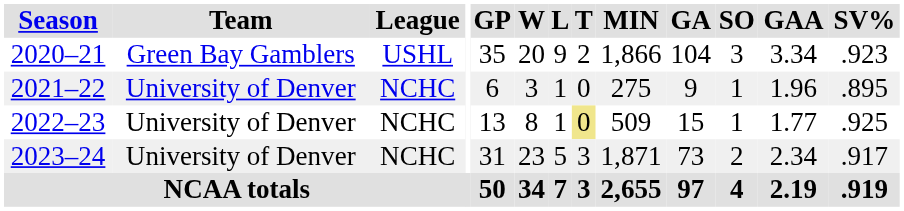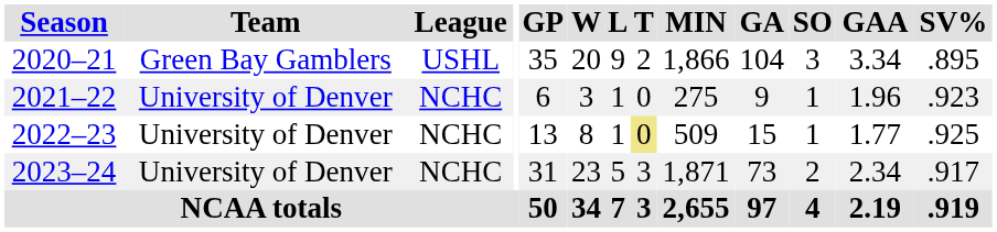 <table border="0" cellpadding="1" cellspacing="0" style="text-align:center; width:60%;">
 <tr bgcolor="#e0e0e0">
 <th><a href='#'>Season</a></th>
 <th>Team</th>
 <th>League</th>
 <th rowspan="99" bgcolor="#ffffff"></th>
 <th>GP</th>
 <th>W</th>
 <th>L</th>
 <th>T</th>
 <th>MIN</th>
 <th>GA</th>
 <th>SO</th>
 <th>GAA</th>
 <th>SV%</th>
 </tr>
 <tr>
 <td><a href='#'>2020–21</a></td>
 <td><a href='#'>Green Bay Gamblers</a></td>
 <td><a href='#'>USHL</a></td>
 <td>35</td>
 <td>20</td>
 <td>9</td>
 <td>2</td>
 <td>1,866</td>
 <td>104</td>
 <td>3</td>
 <td>3.34</td>
-<td>.923</td>
+<td>.895</td>
 </tr>
 <tr bgcolor="#f0f0f0">
 <td><a href='#'>2021–22</a></td>
 <td><a href='#'>University of Denver</a></td>
 <td><a href='#'>NCHC</a></td>
 <td>6</td>
 <td>3</td>
 <td>1</td>
 <td>0</td>
 <td>275</td>
 <td>9</td>
 <td>1</td>
 <td>1.96</td>
-<td>.895</td>
+<td>.923</td>
 </tr>
 <tr>
 <td><a href='#'>2022–23</a></td>
 <td>University of Denver</td>
 <td>NCHC</td>
 <td>13</td>
 <td>8</td>
 <td>1</td>
 <td style="background: khaki;">0</td>
 <td>509</td>
 <td>15</td>
 <td>1</td>
 <td>1.77</td>
 <td>.925</td>
 </tr>
 <tr bgcolor="#f0f0f0">
 <td><a href='#'>2023–24</a></td>
 <td>University of Denver</td>
 <td>NCHC</td>
 <td>31</td>
 <td>23</td>
 <td>5</td>
 <td>3</td>
 <td>1,871</td>
 <td>73</td>
 <td>2</td>
 <td>2.34</td>
 <td>.917</td>
 </tr>
 <tr bgcolor="#e0e0e0">
 <th colspan="4">NCAA totals</th>
 <th>50</th>
 <th>34</th>
 <th>7</th>
 <th>3</th>
 <th>2,655</th>
 <th>97</th>
 <th>4</th>
 <th>2.19</th>
 <th>.919</th>
 </tr>
 </table>
